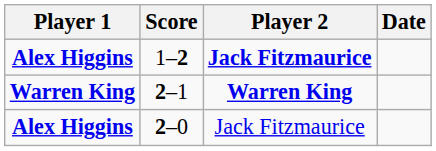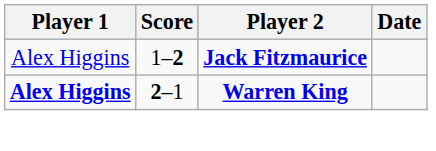 <table class="wikitable" style="text-align: center">
 <tr>
 <th>Player 1</th>
 <th>Score</th>
 <th>Player 2</th>
 <th>Date</th>
 </tr>
 <tr>
-<td><strong> <a href='#'>Alex Higgins</a></strong></td>
+<td> <a href='#'>Alex Higgins</a></td>
 <td>1–<strong>2</strong></td>
 <td> <strong><a href='#'>Jack Fitzmaurice</a></strong></td>
 <td></td>
 </tr>
 <tr>
-<td> <strong><a href='#'>Warren King</a></strong></td>
+<td> <strong><a href='#'>Alex Higgins</a></strong></td>
 <td><strong>2</strong>–1</td>
 <td> <strong><a href='#'>Warren King</a></strong></td>
 <td></td>
 </tr>
-<tr>
-<td> <strong><a href='#'>Alex Higgins</a></strong></td>
-<td><strong>2</strong>–0</td>
-<td> <a href='#'>Jack Fitzmaurice</a></td>
-<td></td>
-</tr>
 </table>
